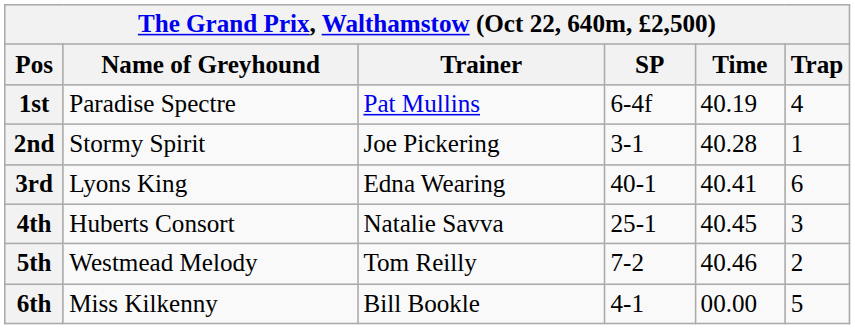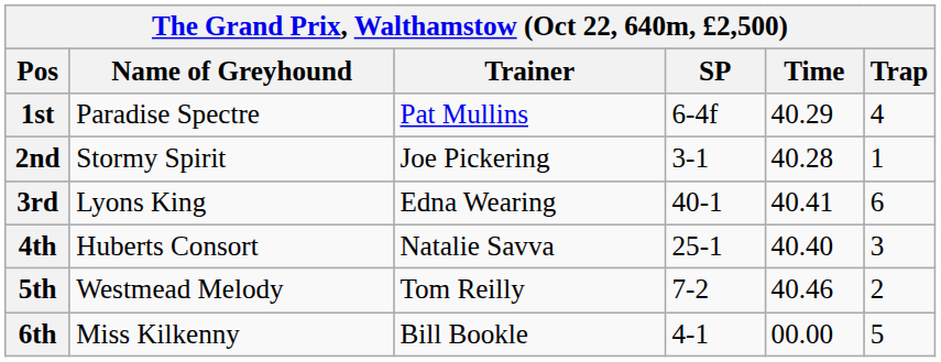 <table class="wikitable">
 <tr>
 <th colspan="6"><a href='#'>The Grand Prix</a>, <a href='#'>Walthamstow</a> (Oct 22, 640m, £2,500)</th>
 </tr>
 <tr>
 <th width=30>Pos</th>
 <th width=180>Name of Greyhound</th>
 <th width=150>Trainer</th>
 <th width=50>SP</th>
 <th width=50>Time</th>
 <th width=30>Trap</th>
 </tr>
 <tr>
 <th>1st</th>
 <td>Paradise Spectre</td>
 <td><a href='#'>Pat Mullins</a></td>
 <td>6-4f</td>
-<td>40.19</td>
+<td>40.29</td>
 <td>4</td>
 </tr>
 <tr>
 <th>2nd</th>
 <td>Stormy Spirit</td>
 <td>Joe Pickering</td>
 <td>3-1</td>
 <td>40.28</td>
 <td>1</td>
 </tr>
 <tr>
 <th>3rd</th>
 <td>Lyons King</td>
 <td>Edna Wearing</td>
 <td>40-1</td>
 <td>40.41</td>
 <td>6</td>
 </tr>
 <tr>
 <th>4th</th>
 <td>Huberts Consort</td>
 <td>Natalie Savva</td>
 <td>25-1</td>
-<td>40.45</td>
+<td>40.40</td>
 <td>3</td>
 </tr>
 <tr>
 <th>5th</th>
 <td>Westmead Melody</td>
 <td>Tom Reilly</td>
 <td>7-2</td>
 <td>40.46</td>
 <td>2</td>
 </tr>
 <tr>
 <th>6th</th>
 <td>Miss Kilkenny</td>
 <td>Bill Bookle</td>
 <td>4-1</td>
 <td>00.00</td>
 <td>5</td>
 </tr>
 </table>
